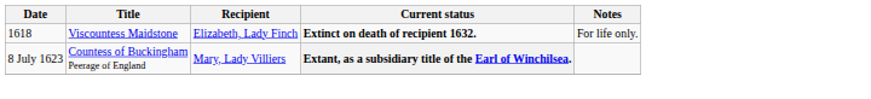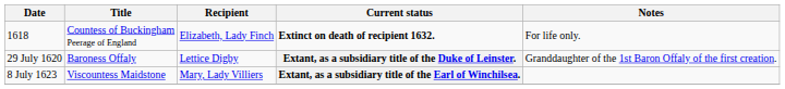 <table class="wikitable">
 <tr>
 <th>Date</th>
 <th>Title</th>
 <th>Recipient</th>
 <th>Current status</th>
 <th>Notes</th>
 </tr>
 <tr>
 <td>1618</td>
-<td> <a href='#'>Viscountess Maidstone</a></td>
+<td><a href='#'>Countess of Buckingham</a><br><small>Peerage of England</small></td>
 <td><a href='#'>Elizabeth, Lady Finch</a></td>
 <td><strong>Extinct on death of recipient 1632.</strong></td>
 <td>For life only.</td>
 </tr>
 <tr>
+<td>29 July 1620</td>
+<td> <a href='#'>Baroness Offaly</a></td>
+<td><a href='#'>Lettice Digby</a></td>
+<th>Extant, as a subsidiary title of the <a href='#'>Duke of Leinster</a>.</th>
+<td>Granddaughter of the <a href='#'>1st Baron Offaly of the first creation</a>.</td>
+</tr>
+<tr>
 <td>8 July 1623</td>
-<td><a href='#'>Countess of Buckingham</a><br><small>Peerage of England</small></td>
+<td> <a href='#'>Viscountess Maidstone</a></td>
 <td><a href='#'>Mary, Lady Villiers</a></td>
 <th>Extant, as a subsidiary title of the <a href='#'>Earl of Winchilsea</a>.</th>
 <td></td>
 </tr>
 <tr>
 </tr>
 </table>
